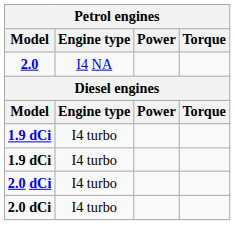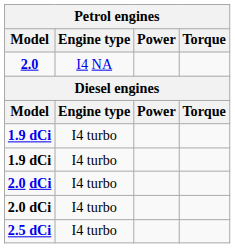 <table class="wikitable" style="text-align:center; font-size:88%;">
 <tr>
 <th colspan=4>Petrol engines</th>
 </tr>
 <tr>
 <th>Model</th>
 <th>Engine type</th>
 <th>Power</th>
 <th>Torque</th>
 </tr>
 <tr>
 <td><strong><a href='#'>2.0</a></strong></td>
 <td> <a href='#'>I4</a> <a href='#'>NA</a></td>
 <td></td>
 <td></td>
 </tr>
 <tr>
 <th colspan=4>Diesel engines</th>
 </tr>
 <tr>
 <th>Model</th>
 <th>Engine type</th>
 <th>Power</th>
 <th>Torque</th>
 </tr>
 <tr>
 <td><strong><a href='#'>1.9 dCi</a></strong></td>
 <td> I4 turbo</td>
 <td></td>
 <td></td>
 </tr>
 <tr>
 <td><strong>1.9 dCi</strong></td>
 <td> I4 turbo</td>
 <td></td>
 <td></td>
 </tr>
 <tr>
 <td><strong><a href='#'>2.0</a> <a href='#'>dCi</a></strong></td>
 <td> I4 turbo</td>
 <td></td>
 <td></td>
 </tr>
 <tr>
 <td><strong>2.0 dCi</strong></td>
 <td> I4 turbo</td>
 <td></td>
 <td></td>
 </tr>
+<tr>
+<td><strong><a href='#'>2.5 dCi</a></strong></td>
+<td> I4 turbo</td>
+<td></td>
+<td></td>
+</tr>
 </table>
